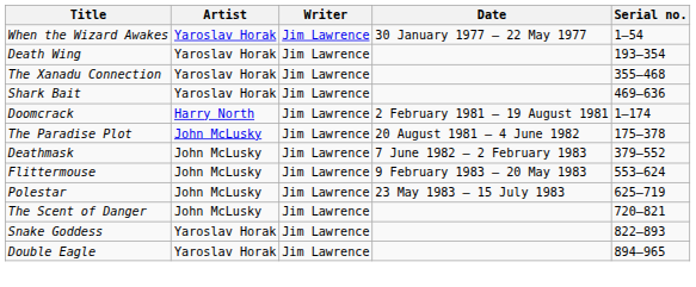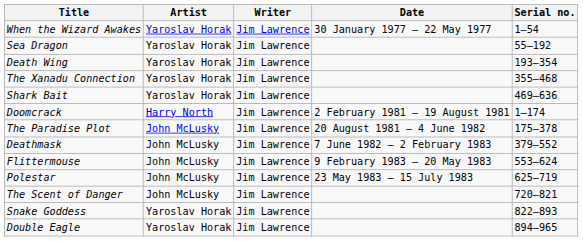 <table class="wikitable">
 <tr>
 <th>Title</th>
 <th>Artist</th>
 <th>Writer</th>
 <th>Date</th>
 <th>Serial no.</th>
 </tr>
 <tr>
 <td><em>When the Wizard Awakes</em></td>
 <td><a href='#'>Yaroslav Horak</a></td>
 <td><a href='#'>Jim Lawrence</a></td>
 <td>30 January 1977 – 22 May 1977</td>
 <td>1–54</td>
+</tr>
+<tr>
+<td><em>Sea Dragon</em></td>
+<td>Yaroslav Horak</td>
+<td>Jim Lawrence</td>
+<td></td>
+<td>55–192</td>
 </tr>
 <tr>
 <td><em>Death Wing</em></td>
 <td>Yaroslav Horak</td>
 <td>Jim Lawrence</td>
 <td></td>
 <td>193–354</td>
 </tr>
 <tr>
 <td><em>The Xanadu Connection</em></td>
 <td>Yaroslav Horak</td>
 <td>Jim Lawrence</td>
 <td></td>
 <td>355–468</td>
 </tr>
 <tr>
 <td><em>Shark Bait</em></td>
 <td>Yaroslav Horak</td>
 <td>Jim Lawrence</td>
 <td></td>
 <td>469–636</td>
 </tr>
 <tr>
 <td><em>Doomcrack</em></td>
 <td><a href='#'>Harry North</a></td>
 <td>Jim Lawrence</td>
 <td>2 February 1981 – 19 August 1981</td>
 <td>1–174</td>
 </tr>
 <tr>
 <td><em>The Paradise Plot</em></td>
 <td><a href='#'>John McLusky</a></td>
 <td>Jim Lawrence</td>
 <td>20 August 1981 – 4 June 1982</td>
 <td>175–378</td>
 </tr>
 <tr>
 <td><em>Deathmask</em></td>
 <td>John McLusky</td>
 <td>Jim Lawrence</td>
 <td>7 June 1982 – 2 February 1983</td>
 <td>379–552</td>
 </tr>
 <tr>
 <td><em>Flittermouse</em></td>
 <td>John McLusky</td>
 <td>Jim Lawrence</td>
 <td>9 February 1983 – 20 May 1983</td>
 <td>553–624</td>
 </tr>
 <tr>
 <td><em>Polestar</em></td>
 <td>John McLusky</td>
 <td>Jim Lawrence</td>
 <td>23 May 1983 – 15 July 1983</td>
 <td>625–719</td>
 </tr>
 <tr>
 <td><em>The Scent of Danger</em></td>
 <td>John McLusky</td>
 <td>Jim Lawrence</td>
 <td></td>
 <td>720–821</td>
 </tr>
 <tr>
 <td><em>Snake Goddess</em></td>
 <td>Yaroslav Horak</td>
 <td>Jim Lawrence</td>
 <td></td>
 <td>822–893</td>
 </tr>
 <tr>
 <td><em>Double Eagle</em></td>
 <td>Yaroslav Horak</td>
 <td>Jim Lawrence</td>
 <td></td>
 <td>894–965</td>
 </tr>
 </table>
